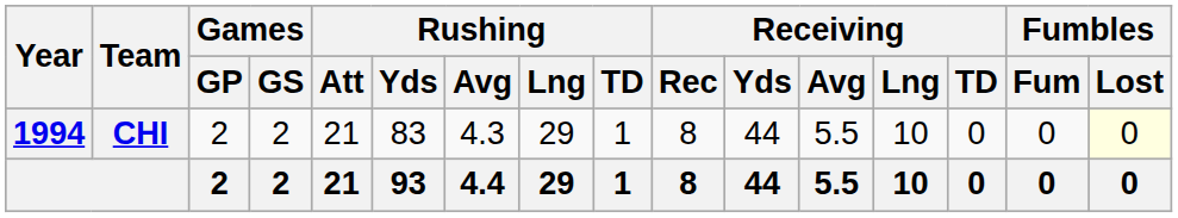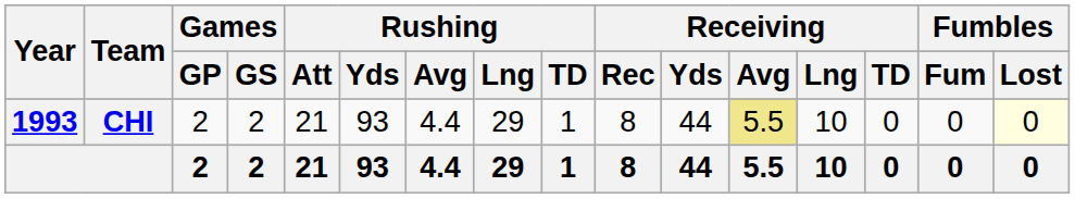 <table class="wikitable" style="text-align:center;">
 <tr>
 <th rowspan="2">Year</th>
 <th rowspan="2">Team</th>
 <th colspan="2">Games</th>
 <th colspan="5">Rushing</th>
 <th colspan="5">Receiving</th>
 <th colspan="2">Fumbles</th>
 </tr>
 <tr>
 <th>GP</th>
 <th>GS</th>
 <th>Att</th>
 <th>Yds</th>
 <th>Avg</th>
 <th>Lng</th>
 <th>TD</th>
 <th>Rec</th>
 <th>Yds</th>
 <th>Avg</th>
 <th>Lng</th>
 <th>TD</th>
 <th>Fum</th>
 <th>Lost</th>
 </tr>
 <tr>
-<th><a href='#'>1994</a></th>
+<th><a href='#'>1993</a></th>
 <th><a href='#'>CHI</a></th>
 <td>2</td>
 <td>2</td>
 <td>21</td>
-<td>83</td>
-<td>4.3</td>
+<td>93</td>
+<td>4.4</td>
 <td>29</td>
 <td>1</td>
 <td>8</td>
 <td>44</td>
-<td>5.5</td>
+<td style="background: khaki;">5.5</td>
 <td>10</td>
 <td>0</td>
 <td>0</td>
 <td style="background: lightyellow;">0</td>
 </tr>
 <tr>
 <th colspan="2"></th>
 <th>2</th>
 <th>2</th>
 <th>21</th>
 <th>93</th>
 <th>4.4</th>
 <th>29</th>
 <th>1</th>
 <th>8</th>
 <th>44</th>
 <th>5.5</th>
 <th>10</th>
 <th>0</th>
 <th>0</th>
 <th>0</th>
 </tr>
 </table>
